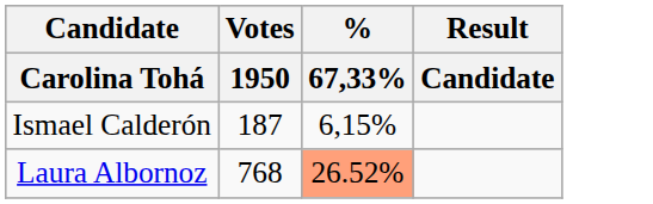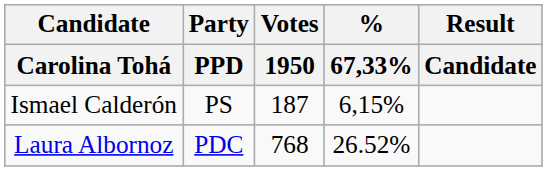 <table class="wikitable" style="text-align:center;">
 <tr>
 <th>Candidate</th>
+<th>Party</th>
 <th>Votes</th>
 <th>%</th>
 <th>Result</th>
 </tr>
 <tr>
 <th>Carolina Tohá</th>
+<th>PPD</th>
 <th>1950</th>
 <th>67,33%</th>
 <th>Candidate</th>
 </tr>
 <tr>
 <td>Ismael Calderón</td>
+<td>PS</td>
 <td>187</td>
 <td>6,15%</td>
 <td></td>
 </tr>
 <tr>
 <td><a href='#'>Laura Albornoz</a></td>
+<td><a href='#'>PDC</a></td>
 <td>768</td>
-<td style="background: lightsalmon;">26.52%</td>
+<td>26.52%</td>
 <td></td>
 </tr>
 </table>
